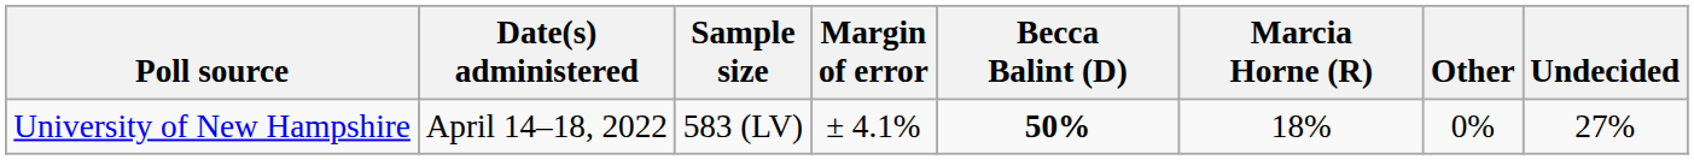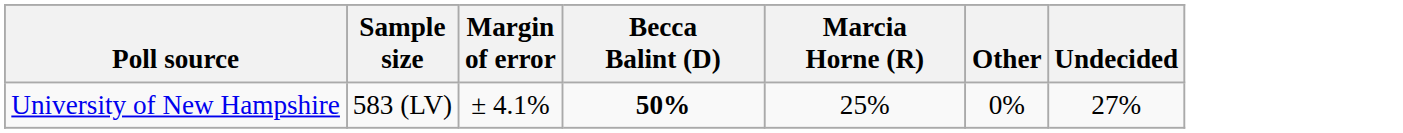 <table class="wikitable" style="font-size:90%;text-align:center;">
 <tr valign=bottom>
 <th>Poll source</th>
-<th>Date(s)<br>administered</th>
 <th>Sample<br>size</th>
 <th>Margin<br>of error</th>
 <th style="width:100px;">Becca<br>Balint (D)</th>
 <th style="width:100px;">Marcia<br>Horne (R)</th>
 <th>Other</th>
 <th>Undecided</th>
 </tr>
 <tr>
 <td style="text-align:left;"><a href='#'>University of New Hampshire</a></td>
-<td>April 14–18, 2022</td>
 <td>583 (LV)</td>
 <td>± 4.1%</td>
 <td><strong>50%</strong></td>
-<td>18%</td>
+<td>25%</td>
 <td>0%</td>
 <td>27%</td>
 </tr>
 </table>
